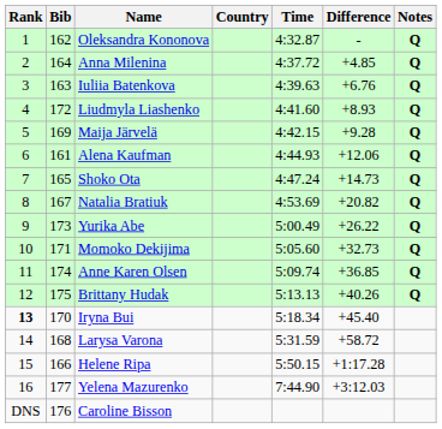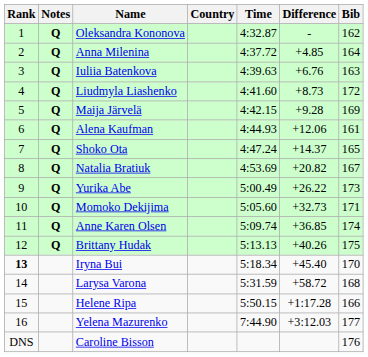 <table class="wikitable sortable" style="text-align:center">
 <tr>
 <th>Rank</th>
-<th>Bib</th>
+<th>Notes</th>
 <th>Name</th>
 <th>Country</th>
 <th>Time</th>
 <th>Difference</th>
-<th>Notes</th>
+<th>Bib</th>
 </tr>
 <tr bgcolor=ccffcc>
 <td>1</td>
-<td>162</td>
+<td><strong>Q</strong></td>
 <td align=left><a href='#'>Oleksandra Kononova</a></td>
 <td align=left></td>
 <td>4:32.87</td>
 <td>-</td>
-<td><strong>Q</strong></td>
+<td>162</td>
 </tr>
 <tr bgcolor=ccffcc>
 <td>2</td>
-<td>164</td>
+<td><strong>Q</strong></td>
 <td align=left><a href='#'>Anna Milenina</a></td>
 <td align=left></td>
 <td>4:37.72</td>
 <td>+4.85</td>
-<td><strong>Q</strong></td>
+<td>164</td>
 </tr>
 <tr bgcolor=ccffcc>
 <td>3</td>
-<td>163</td>
+<td><strong>Q</strong></td>
 <td align=left><a href='#'>Iuliia Batenkova</a></td>
 <td align=left></td>
 <td>4:39.63</td>
 <td>+6.76</td>
-<td><strong>Q</strong></td>
+<td>163</td>
 </tr>
 <tr bgcolor=ccffcc>
 <td>4</td>
-<td>172</td>
+<td><strong>Q</strong></td>
 <td align=left><a href='#'>Liudmyla Liashenko</a></td>
 <td align=left></td>
 <td>4:41.60</td>
-<td>+8.93</td>
-<td><strong>Q</strong></td>
+<td>+8.73</td>
+<td>172</td>
 </tr>
 <tr bgcolor=ccffcc>
 <td>5</td>
-<td>169</td>
+<td><strong>Q</strong></td>
 <td align=left><a href='#'>Maija Järvelä</a></td>
 <td align=left></td>
 <td>4:42.15</td>
 <td>+9.28</td>
-<td><strong>Q</strong></td>
+<td>169</td>
 </tr>
 <tr bgcolor=ccffcc>
 <td>6</td>
-<td>161</td>
+<td><strong>Q</strong></td>
 <td align=left><a href='#'>Alena Kaufman</a></td>
 <td align=left></td>
 <td>4:44.93</td>
 <td>+12.06</td>
-<td><strong>Q</strong></td>
+<td>161</td>
 </tr>
 <tr bgcolor=ccffcc>
 <td>7</td>
-<td>165</td>
+<td><strong>Q</strong></td>
 <td align=left><a href='#'>Shoko Ota</a></td>
 <td align=left></td>
 <td>4:47.24</td>
-<td>+14.73</td>
-<td><strong>Q</strong></td>
+<td>+14.37</td>
+<td>165</td>
 </tr>
 <tr bgcolor=ccffcc>
 <td>8</td>
-<td>167</td>
+<td><strong>Q</strong></td>
 <td align=left><a href='#'>Natalia Bratiuk</a></td>
 <td align=left></td>
 <td>4:53.69</td>
 <td>+20.82</td>
-<td><strong>Q</strong></td>
+<td>167</td>
 </tr>
 <tr bgcolor=ccffcc>
 <td>9</td>
-<td>173</td>
+<td><strong>Q</strong></td>
 <td align=left><a href='#'>Yurika Abe</a></td>
 <td align=left></td>
 <td>5:00.49</td>
 <td>+26.22</td>
-<td><strong>Q</strong></td>
+<td>173</td>
 </tr>
 <tr bgcolor=ccffcc>
 <td>10</td>
-<td>171</td>
+<td><strong>Q</strong></td>
 <td align=left><a href='#'>Momoko Dekijima</a></td>
 <td align=left></td>
 <td>5:05.60</td>
 <td>+32.73</td>
-<td><strong>Q</strong></td>
+<td>171</td>
 </tr>
 <tr bgcolor=ccffcc>
 <td>11</td>
-<td>174</td>
+<td><strong>Q</strong></td>
 <td align=left><a href='#'>Anne Karen Olsen</a></td>
 <td align=left></td>
 <td>5:09.74</td>
 <td>+36.85</td>
-<td><strong>Q</strong></td>
+<td>174</td>
 </tr>
 <tr bgcolor=ccffcc>
 <td>12</td>
-<td>175</td>
+<td><strong>Q</strong></td>
 <td align=left><a href='#'>Brittany Hudak</a></td>
 <td align=left></td>
 <td>5:13.13</td>
 <td>+40.26</td>
-<td><strong>Q</strong></td>
+<td>175</td>
 </tr>
 <tr>
 <td><strong>13</strong></td>
-<td>170</td>
+<td></td>
 <td align=left><a href='#'>Iryna Bui</a></td>
 <td align=left></td>
 <td>5:18.34</td>
 <td>+45.40</td>
-<td></td>
+<td>170</td>
 </tr>
 <tr>
 <td>14</td>
-<td>168</td>
+<td></td>
 <td align=left><a href='#'>Larysa Varona</a></td>
 <td align=left></td>
 <td>5:31.59</td>
 <td>+58.72</td>
-<td></td>
+<td>168</td>
 </tr>
 <tr>
 <td>15</td>
-<td>166</td>
+<td></td>
 <td align=left><a href='#'>Helene Ripa</a></td>
 <td align=left></td>
 <td>5:50.15</td>
 <td>+1:17.28</td>
-<td></td>
+<td>166</td>
 </tr>
 <tr>
 <td>16</td>
-<td>177</td>
+<td></td>
 <td align=left><a href='#'>Yelena Mazurenko</a></td>
 <td align=left></td>
 <td>7:44.90</td>
 <td>+3:12.03</td>
-<td></td>
+<td>177</td>
 </tr>
 <tr>
 <td>DNS</td>
-<td>176</td>
+<td></td>
 <td align=left><a href='#'>Caroline Bisson</a></td>
 <td align=left></td>
 <td></td>
 <td></td>
-<td></td>
+<td>176</td>
 </tr>
 </table>
